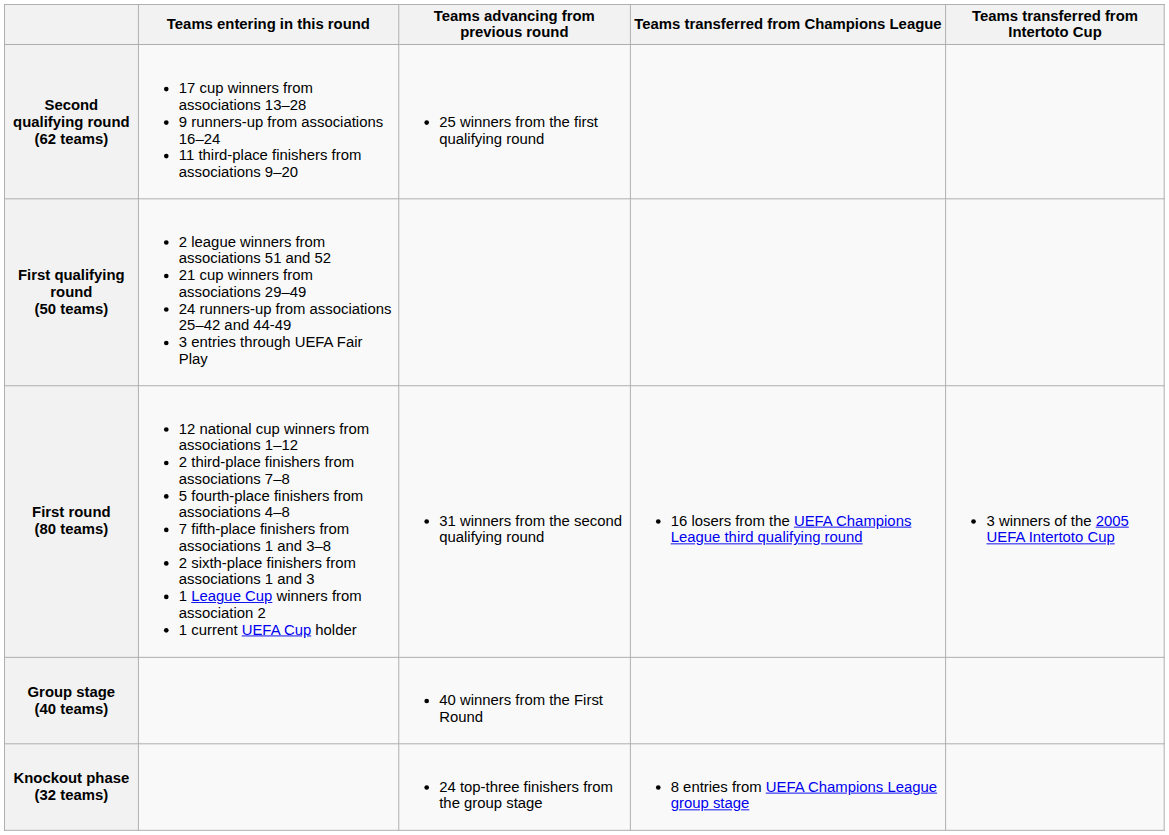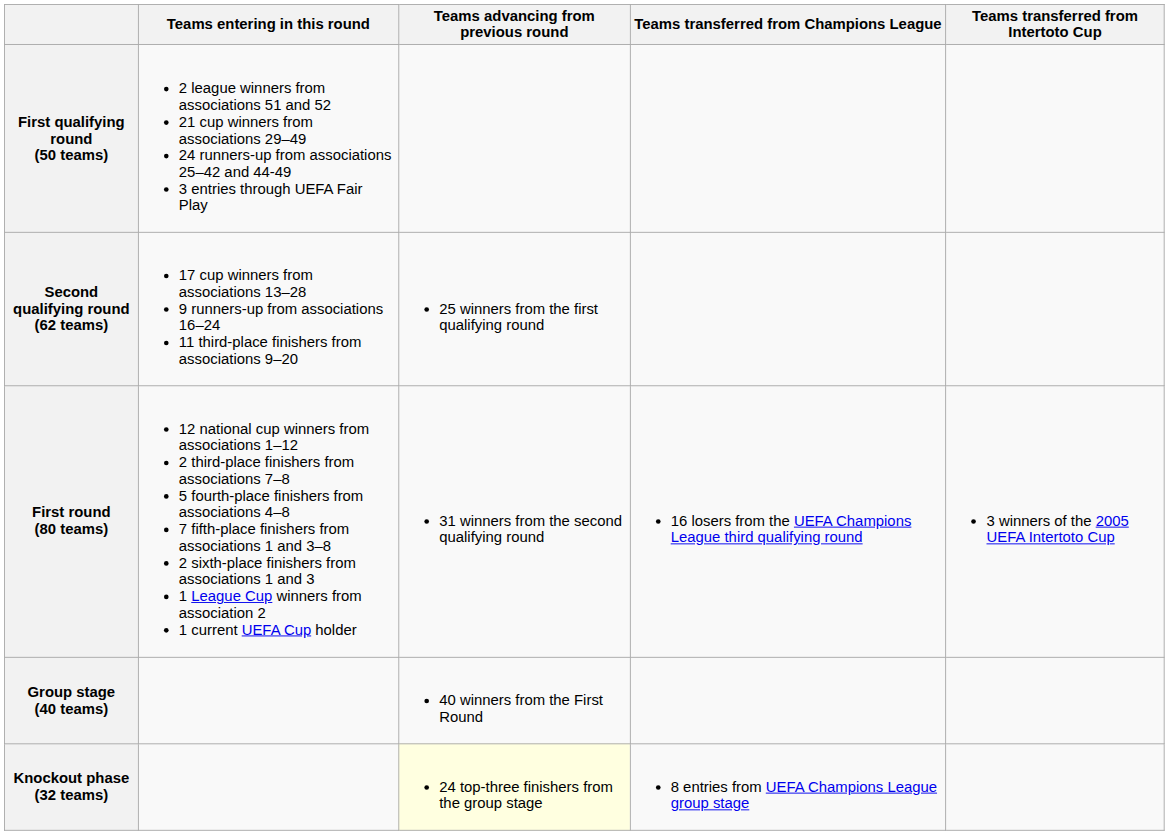 <table class="wikitable">
 <tr>
 <th></th>
 <th>Teams entering in this round</th>
 <th>Teams advancing from previous round</th>
 <th>Teams transferred from Champions League</th>
 <th>Teams transferred from Intertoto Cup</th>
 </tr>
 <tr>
-<th>Second qualifying round<br> (62 teams)</th>
-<td><br><ul><li>17 cup winners from associations 13–28</li><li>9 runners-up from associations 16–24</li><li>11 third-place finishers from associations 9–20</li></ul></td>
-<td><br><ul><li>25 winners from the first qualifying round</li></ul></td>
+<th>First qualifying round<br> (50 teams)</th>
+<td><br><ul><li>2 league winners from associations 51 and 52</li><li>21 cup winners from associations 29–49</li><li>24 runners-up from associations 25–42 and 44-49</li><li>3 entries through UEFA Fair Play</li></ul></td>
+<td></td>
 <td></td>
 <td></td>
 </tr>
 <tr>
-<th>First qualifying round<br> (50 teams)</th>
-<td><br><ul><li>2 league winners from associations 51 and 52</li><li>21 cup winners from associations 29–49</li><li>24 runners-up from associations 25–42 and 44-49</li><li>3 entries through UEFA Fair Play</li></ul></td>
-<td></td>
+<th>Second qualifying round<br> (62 teams)</th>
+<td><br><ul><li>17 cup winners from associations 13–28</li><li>9 runners-up from associations 16–24</li><li>11 third-place finishers from associations 9–20</li></ul></td>
+<td><br><ul><li>25 winners from the first qualifying round</li></ul></td>
 <td></td>
 <td></td>
 </tr>
 <tr>
 <th>First round<br> (80 teams)</th>
 <td><br><ul><li>12 national cup winners from associations 1–12</li><li>2 third-place finishers from associations 7–8</li><li>5 fourth-place finishers from associations 4–8</li><li>7 fifth-place finishers from associations 1 and 3–8</li><li>2 sixth-place finishers from associations 1 and 3</li><li>1 <a href='#'>League Cup</a> winners from association 2</li><li>1 current <a href='#'>UEFA Cup</a> holder</li></ul></td>
 <td><br><ul><li>31 winners from the second qualifying round</li></ul></td>
 <td><br><ul><li>16 losers from the <a href='#'>UEFA Champions League third qualifying round</a></li></ul></td>
 <td><br><ul><li>3 winners of the <a href='#'>2005 UEFA Intertoto Cup</a></li></ul></td>
 </tr>
 <tr>
 <th>Group stage<br> (40 teams)</th>
 <td></td>
 <td><br><ul><li>40 winners from the First Round</li></ul></td>
 <td></td>
 <td></td>
 </tr>
 <tr>
 <th>Knockout phase<br> (32 teams)</th>
 <td></td>
-<td><br><ul><li>24 top-three finishers from the group stage</li></ul></td>
+<td style="background: lightyellow;"><br><ul><li>24 top-three finishers from the group stage</li></ul></td>
 <td><br><ul><li>8 entries from <a href='#'>UEFA Champions League group stage</a></li></ul></td>
 <td></td>
 </tr>
 </table>
